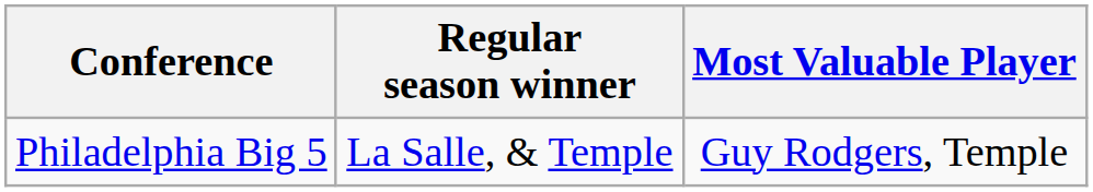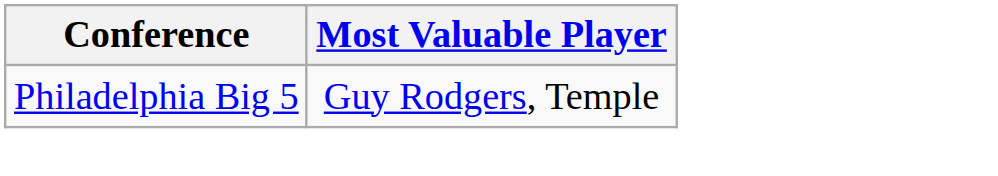 <table class="wikitable" style="text-align:center;">
 <tr>
 <th>Conference</th>
-<th>Regular <br> season winner</th>
 <th><a href='#'>Most Valuable Player</a></th>
 </tr>
 <tr>
 <td><a href='#'>Philadelphia Big 5</a></td>
-<td><a href='#'>La Salle</a>,  & <a href='#'>Temple</a></td>
 <td><a href='#'>Guy Rodgers</a>, Temple</td>
 </tr>
 </table>
